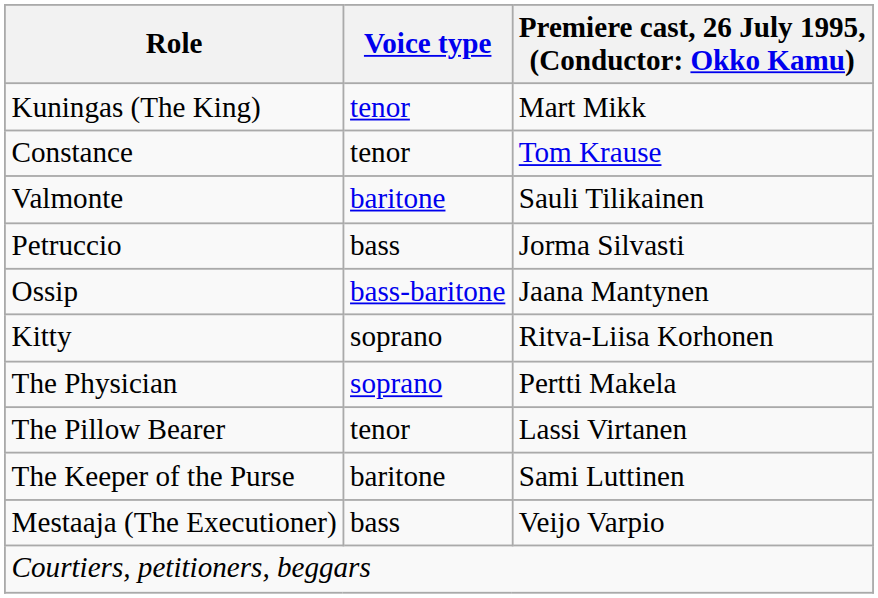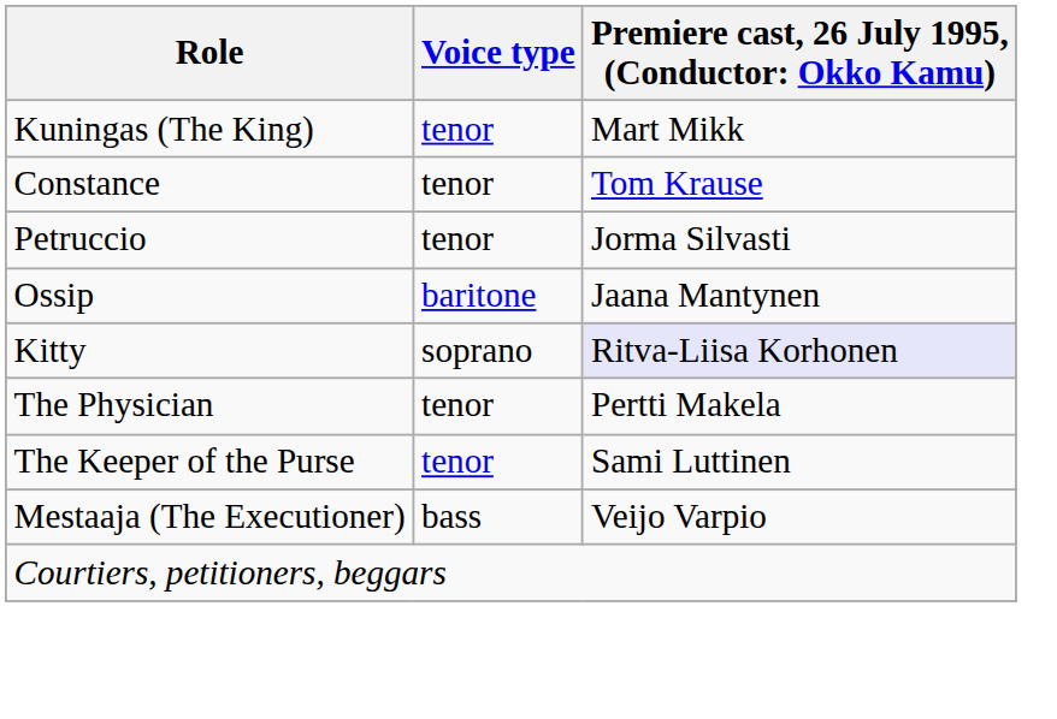 <table class="wikitable">
 <tr>
 <th>Role</th>
 <th><a href='#'>Voice type</a></th>
 <th>Premiere cast, 26 July 1995,<br>(Conductor: <a href='#'>Okko Kamu</a>)</th>
 </tr>
 <tr>
 <td>Kuningas (The King)</td>
 <td><a href='#'>tenor</a></td>
 <td>Mart Mikk</td>
 </tr>
 <tr>
 <td>Constance</td>
 <td>tenor</td>
 <td><a href='#'>Tom Krause</a></td>
 </tr>
 <tr>
-<td>Valmonte</td>
-<td><a href='#'>baritone</a></td>
-<td>Sauli Tilikainen</td>
-</tr>
-<tr>
 <td>Petruccio</td>
-<td>bass</td>
+<td>tenor</td>
 <td>Jorma Silvasti</td>
 </tr>
 <tr>
 <td>Ossip</td>
-<td><a href='#'>bass-baritone</a></td>
+<td><a href='#'>baritone</a></td>
 <td>Jaana Mantynen</td>
 </tr>
 <tr>
 <td>Kitty</td>
 <td>soprano</td>
-<td>Ritva-Liisa Korhonen</td>
+<td style="background: lavender;">Ritva-Liisa Korhonen</td>
 </tr>
 <tr>
 <td>The Physician</td>
-<td><a href='#'>soprano</a></td>
+<td>tenor</td>
 <td>Pertti Makela</td>
 </tr>
 <tr>
-<td>The Pillow Bearer</td>
-<td>tenor</td>
-<td>Lassi Virtanen</td>
-</tr>
-<tr>
 <td>The Keeper of the Purse</td>
-<td>baritone</td>
+<td><a href='#'>tenor</a></td>
 <td>Sami Luttinen</td>
 </tr>
 <tr>
 <td>Mestaaja (The Executioner)</td>
 <td>bass</td>
 <td>Veijo Varpio</td>
 </tr>
 <tr>
 <td colspan="3"><em>Courtiers, petitioners, beggars</em></td>
 </tr>
 </table>
